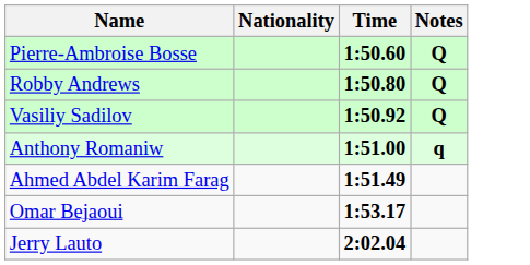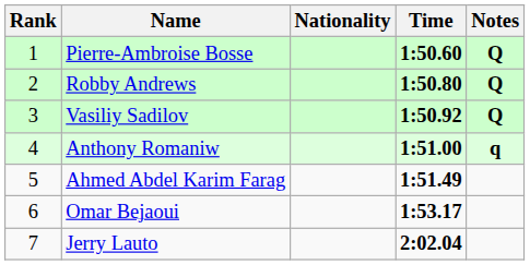 <table class="wikitable sortable" style="text-align:center">
 <tr>
+<th>Rank</th>
 <th>Name</th>
 <th>Nationality</th>
 <th>Time</th>
 <th>Notes</th>
 </tr>
 <tr bgcolor=ccffcc>
+<td>1</td>
 <td align=left><a href='#'>Pierre-Ambroise Bosse</a></td>
 <td align=left></td>
 <td><strong>1:50.60</strong></td>
 <td><strong>Q</strong></td>
 </tr>
 <tr bgcolor=ccffcc>
+<td>2</td>
 <td align=left><a href='#'>Robby Andrews</a></td>
 <td align=left></td>
 <td><strong>1:50.80</strong></td>
 <td><strong>Q</strong></td>
 </tr>
 <tr bgcolor=ccffcc>
+<td>3</td>
 <td align=left><a href='#'>Vasiliy Sadilov</a></td>
 <td align=left></td>
 <td><strong>1:50.92</strong></td>
 <td><strong>Q</strong></td>
 </tr>
 <tr bgcolor=ddffdd>
+<td>4</td>
 <td align=left><a href='#'>Anthony Romaniw</a></td>
 <td align=left></td>
 <td><strong>1:51.00</strong></td>
 <td><strong>q</strong></td>
 </tr>
 <tr>
+<td>5</td>
 <td align=left><a href='#'>Ahmed Abdel Karim Farag</a></td>
 <td align=left></td>
 <td><strong>1:51.49</strong></td>
 <td></td>
 </tr>
 <tr>
+<td>6</td>
 <td align=left><a href='#'>Omar Bejaoui</a></td>
 <td align=left></td>
 <td><strong>1:53.17</strong></td>
 <td></td>
 </tr>
 <tr>
+<td>7</td>
 <td align=left><a href='#'>Jerry Lauto</a></td>
 <td align=left></td>
 <td><strong>2:02.04</strong></td>
 <td></td>
 </tr>
 </table>
